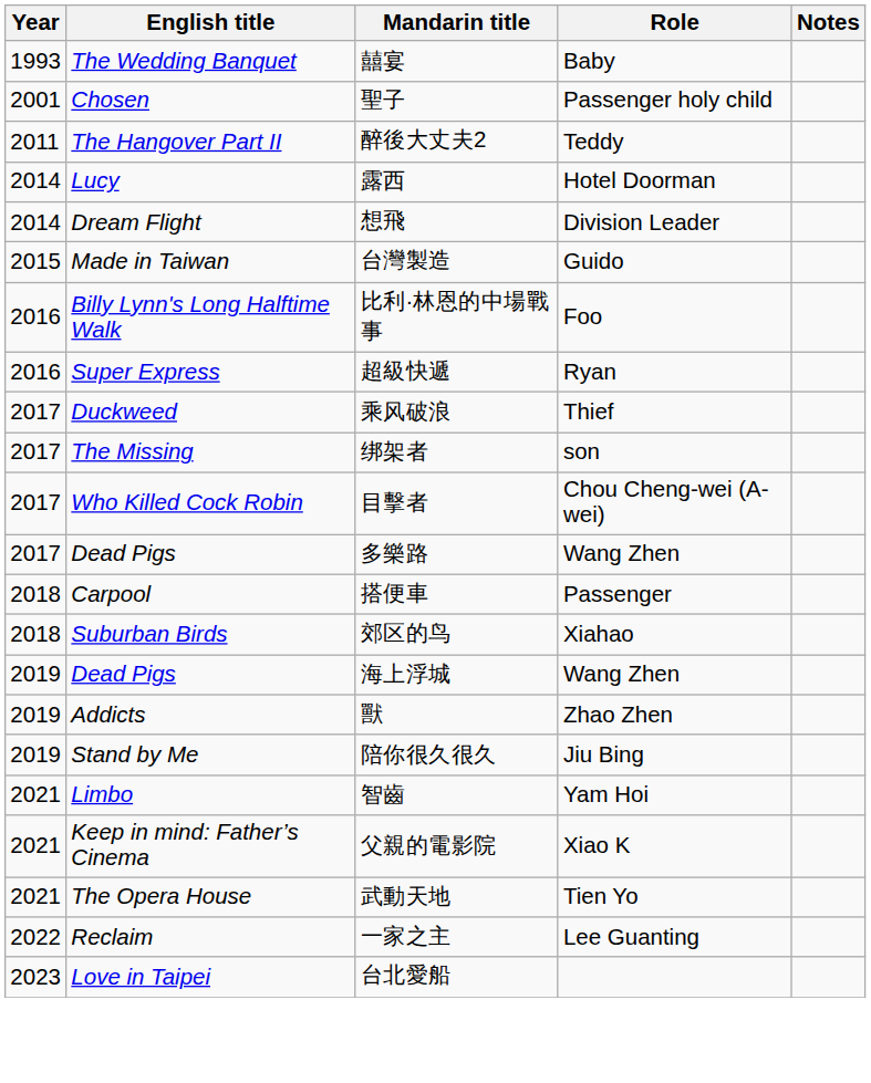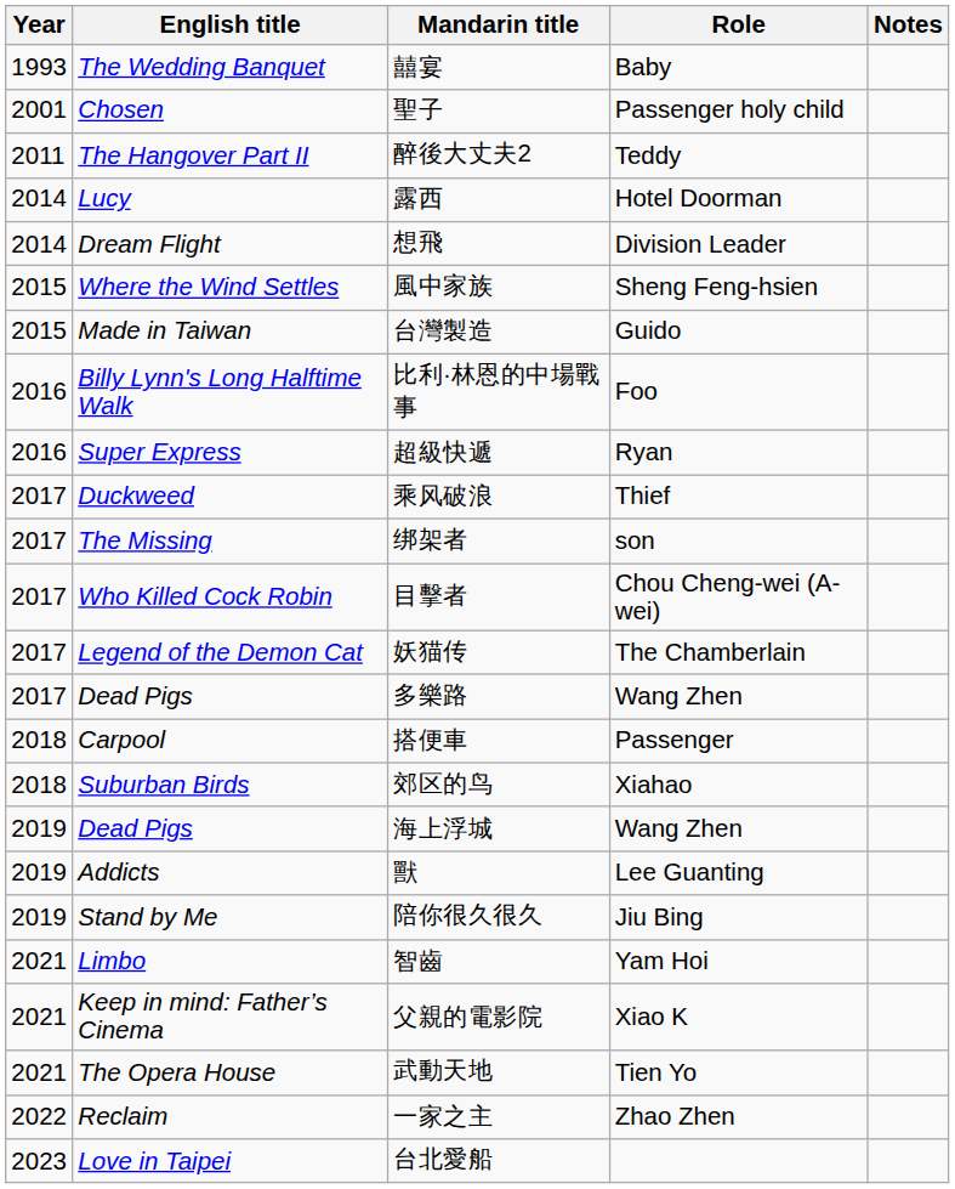 <table class="wikitable sortable">
 <tr>
 <th>Year</th>
 <th>English title</th>
 <th>Mandarin title</th>
 <th>Role</th>
 <th class="unsortable">Notes</th>
 </tr>
 <tr>
 <td>1993</td>
 <td><em><a href='#'>The Wedding Banquet</a></em></td>
 <td>囍宴</td>
 <td>Baby</td>
 <td></td>
 </tr>
 <tr>
 <td>2001</td>
 <td><em><a href='#'>Chosen</a></em></td>
 <td>聖子</td>
 <td>Passenger holy child</td>
 <td></td>
 </tr>
 <tr>
 <td>2011</td>
 <td><em><a href='#'>The Hangover Part II</a></em></td>
 <td>醉後大丈夫2</td>
 <td>Teddy</td>
 <td></td>
 </tr>
 <tr>
 <td>2014</td>
 <td><em><a href='#'>Lucy</a></em></td>
 <td>露西</td>
 <td>Hotel Doorman</td>
 <td></td>
 </tr>
 <tr>
 <td>2014</td>
 <td><em>Dream Flight</em></td>
 <td>想飛</td>
 <td>Division Leader</td>
+<td></td>
+</tr>
+<tr>
+<td>2015</td>
+<td><em><a href='#'>Where the Wind Settles</a></em></td>
+<td>風中家族</td>
+<td>Sheng Feng-hsien</td>
 <td></td>
 </tr>
 <tr>
 <td>2015</td>
 <td><em>Made in Taiwan</em></td>
 <td>台灣製造</td>
 <td>Guido</td>
 <td></td>
 </tr>
 <tr>
 <td>2016</td>
 <td><em><a href='#'>Billy Lynn's Long Halftime Walk</a></em></td>
 <td>比利·林恩的中場戰事</td>
 <td>Foo</td>
 <td></td>
 </tr>
 <tr>
 <td>2016</td>
 <td><em><a href='#'>Super Express</a></em></td>
 <td>超級快遞</td>
 <td>Ryan</td>
 <td></td>
 </tr>
 <tr>
 <td>2017</td>
 <td><em><a href='#'>Duckweed</a></em></td>
 <td>乘风破浪</td>
 <td>Thief</td>
 <td></td>
 </tr>
 <tr>
 <td>2017</td>
 <td><em><a href='#'>The Missing</a></em></td>
 <td>绑架者</td>
 <td>son</td>
 <td></td>
 </tr>
 <tr>
 <td>2017</td>
 <td><em><a href='#'>Who Killed Cock Robin</a></em></td>
 <td>目擊者</td>
 <td>Chou Cheng-wei (A-wei)</td>
 <td></td>
 </tr>
 <tr>
 <td>2017</td>
+<td><em><a href='#'>Legend of the Demon Cat</a></em></td>
+<td>妖猫传</td>
+<td>The Chamberlain</td>
+<td></td>
+</tr>
+<tr>
+<td>2017</td>
 <td><em>Dead Pigs</em></td>
 <td>多樂路</td>
 <td>Wang Zhen</td>
 <td></td>
 </tr>
 <tr>
 <td>2018</td>
 <td><em>Carpool</em></td>
 <td>搭便車</td>
 <td>Passenger</td>
 <td></td>
 </tr>
 <tr>
 <td>2018</td>
 <td><em><a href='#'>Suburban Birds</a></em></td>
 <td>郊区的鸟</td>
 <td>Xiahao</td>
 <td></td>
 </tr>
 <tr>
 <td>2019</td>
 <td><em><a href='#'>Dead Pigs</a></em></td>
 <td>海上浮城</td>
 <td>Wang Zhen</td>
 <td></td>
 </tr>
 <tr>
 <td>2019</td>
 <td><em>Addicts</em></td>
 <td>獸</td>
-<td>Zhao Zhen</td>
+<td>Lee Guanting</td>
 <td></td>
 </tr>
 <tr>
 <td>2019</td>
 <td><em>Stand by Me</em></td>
 <td>陪你很久很久</td>
 <td>Jiu Bing</td>
 <td></td>
 </tr>
 <tr>
 <td>2021</td>
 <td><em><a href='#'>Limbo</a></em></td>
 <td>智齒</td>
 <td>Yam Hoi</td>
 <td></td>
 </tr>
 <tr>
 <td>2021</td>
 <td><em>Keep in mind: Father’s Cinema</em></td>
 <td>父親的電影院</td>
 <td>Xiao K</td>
 <td></td>
 </tr>
 <tr>
 <td>2021</td>
 <td><em>The Opera House</em></td>
 <td>武動天地</td>
 <td>Tien Yo</td>
 <td></td>
 </tr>
 <tr>
 <td>2022</td>
 <td><em>Reclaim</em></td>
 <td>一家之主</td>
-<td>Lee Guanting</td>
+<td>Zhao Zhen</td>
 <td></td>
 </tr>
 <tr>
 <td>2023</td>
 <td><em><a href='#'>Love in Taipei</a></em></td>
 <td>台北愛船</td>
 <td></td>
 <td></td>
 </tr>
 </table>
